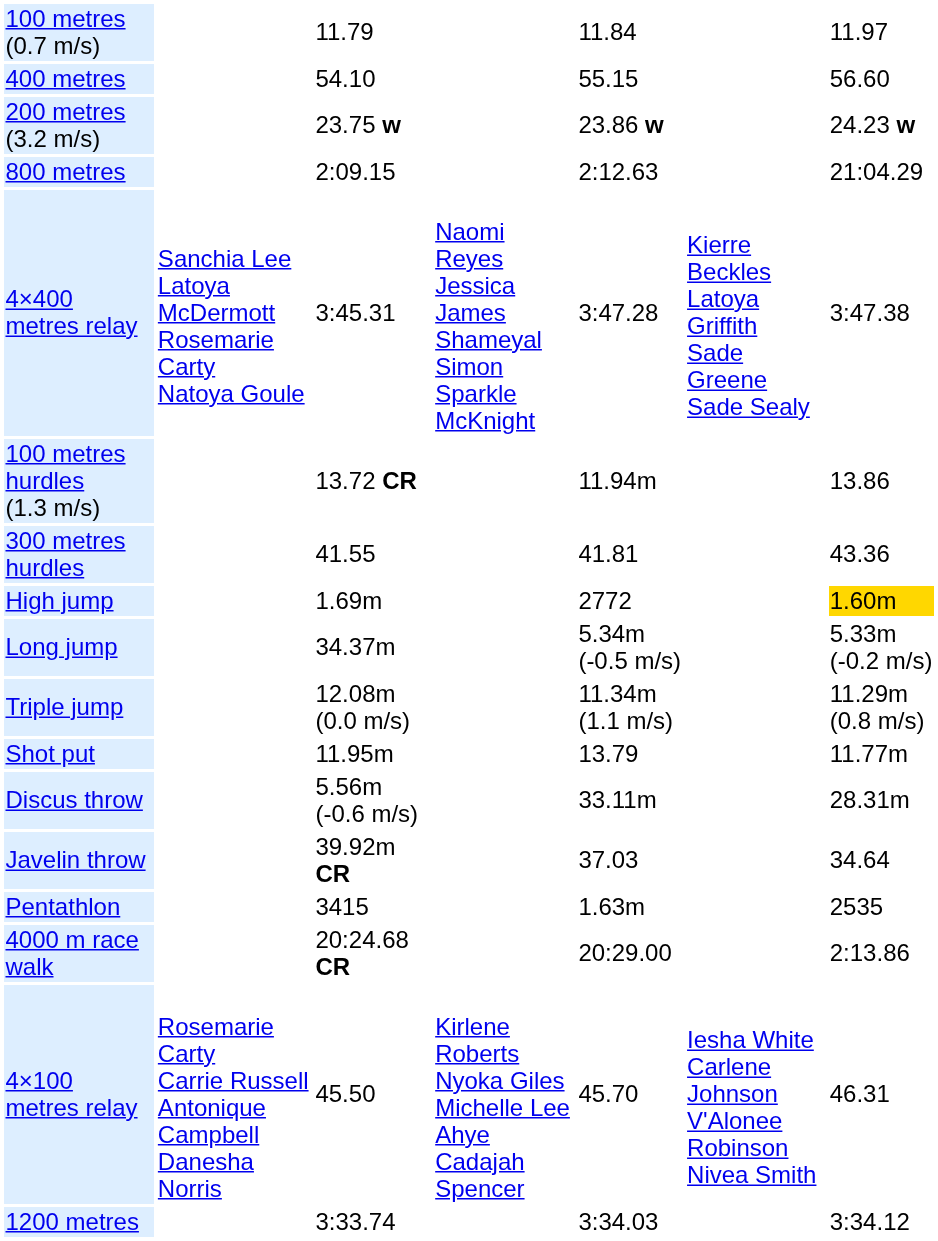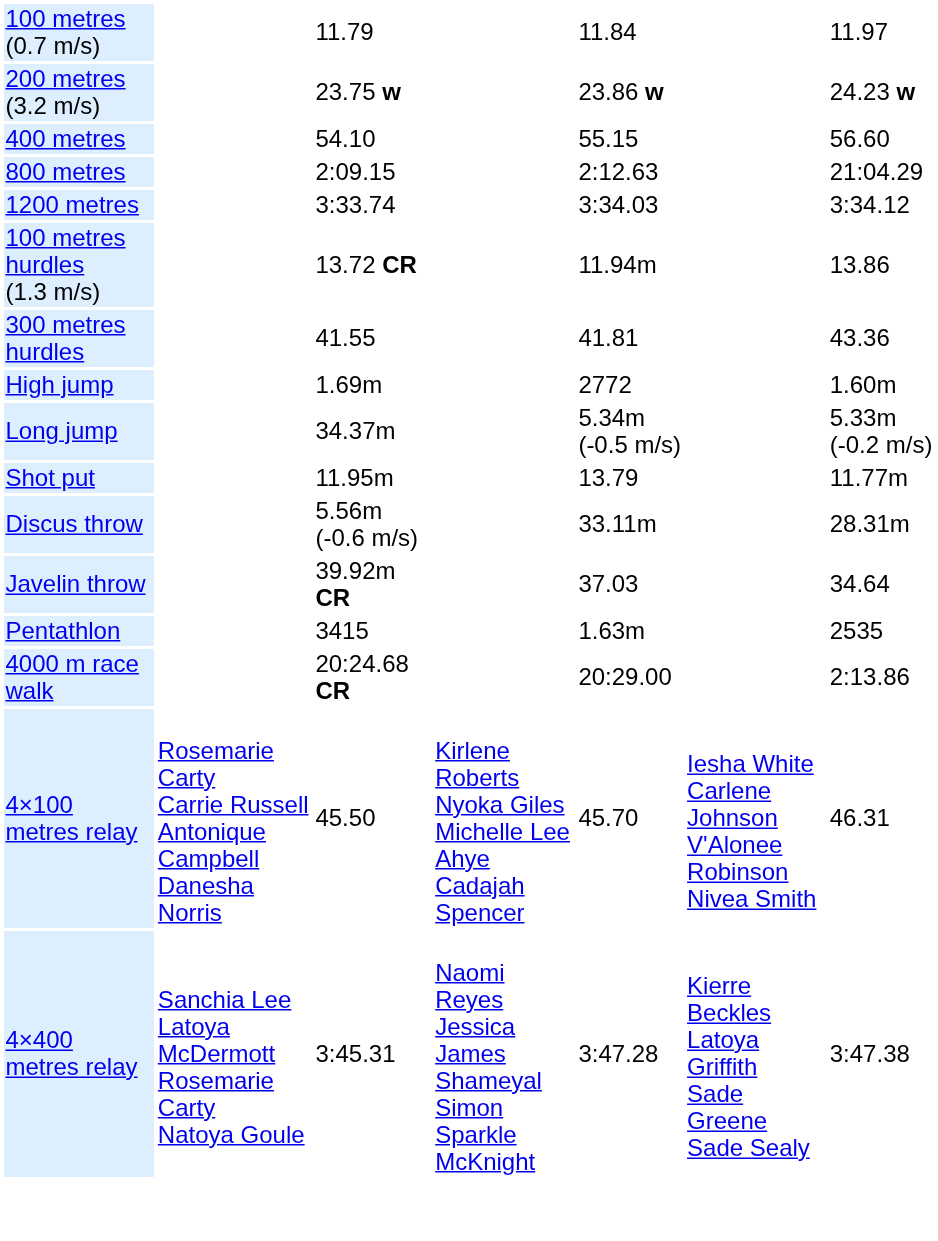 <table>
 <tr>
 <td bgcolor = DDEEFF><a href='#'>100 metres</a> <br> (0.7 m/s)</td>
 <td></td>
 <td>11.79</td>
 <td></td>
 <td>11.84</td>
 <td></td>
 <td>11.97</td>
 </tr>
 <tr>
+<td bgcolor = DDEEFF><a href='#'>200 metres</a> <br> (3.2 m/s)</td>
+<td></td>
+<td>23.75 <strong>w</strong></td>
+<td></td>
+<td>23.86 <strong>w</strong></td>
+<td></td>
+<td>24.23 <strong>w</strong></td>
+</tr>
+<tr>
 <td bgcolor = DDEEFF><a href='#'>400 metres</a></td>
 <td></td>
 <td>54.10</td>
 <td></td>
 <td>55.15</td>
 <td></td>
 <td>56.60</td>
-</tr>
-<tr>
-<td bgcolor = DDEEFF><a href='#'>200 metres</a> <br> (3.2 m/s)</td>
-<td></td>
-<td>23.75 <strong>w</strong></td>
-<td></td>
-<td>23.86 <strong>w</strong></td>
-<td></td>
-<td>24.23 <strong>w</strong></td>
 </tr>
 <tr>
 <td bgcolor = DDEEFF><a href='#'>800 metres</a></td>
 <td></td>
 <td>2:09.15</td>
 <td></td>
 <td>2:12.63</td>
 <td></td>
 <td>21:04.29</td>
 </tr>
 <tr>
-<td bgcolor = DDEEFF><a href='#'>4×400 metres relay</a></td>
-<td> <br><a href='#'>Sanchia Lee</a>  <br><a href='#'>Latoya McDermott</a> <br><a href='#'>Rosemarie Carty</a> <br><a href='#'>Natoya Goule</a></td>
-<td>3:45.31</td>
-<td> <br><a href='#'>Naomi Reyes</a>  <br><a href='#'>Jessica James</a> <br><a href='#'>Shameyal Simon</a> <br><a href='#'>Sparkle McKnight</a></td>
-<td>3:47.28</td>
-<td> <br><a href='#'>Kierre Beckles</a>  <br><a href='#'>Latoya Griffith</a> <br><a href='#'>Sade Greene</a> <br><a href='#'>Sade Sealy</a></td>
-<td>3:47.38</td>
+<td bgcolor = DDEEFF><a href='#'>1200 metres</a></td>
+<td></td>
+<td>3:33.74</td>
+<td></td>
+<td>3:34.03</td>
+<td></td>
+<td>3:34.12</td>
 </tr>
 <tr>
 <td bgcolor = DDEEFF><a href='#'>100 metres hurdles</a> <br> (1.3 m/s)</td>
 <td></td>
 <td>13.72 <strong>CR</strong></td>
 <td></td>
 <td>11.94m</td>
 <td></td>
 <td>13.86</td>
 </tr>
 <tr>
 <td bgcolor = DDEEFF><a href='#'>300 metres hurdles</a></td>
 <td></td>
 <td>41.55</td>
 <td></td>
 <td>41.81</td>
 <td></td>
 <td>43.36</td>
 </tr>
 <tr>
 <td bgcolor = DDEEFF><a href='#'>High jump</a></td>
 <td></td>
 <td>1.69m</td>
 <td></td>
 <td>2772</td>
 <td></td>
-<td style="background: gold;">1.60m</td>
+<td>1.60m</td>
 </tr>
 <tr>
 <td bgcolor = DDEEFF><a href='#'>Long jump</a></td>
 <td></td>
 <td>34.37m</td>
 <td></td>
 <td>5.34m <br> (-0.5 m/s)</td>
 <td></td>
 <td>5.33m <br> (-0.2 m/s)</td>
-</tr>
-<tr>
-<td bgcolor = DDEEFF><a href='#'>Triple jump</a></td>
-<td></td>
-<td>12.08m <br> (0.0 m/s)</td>
-<td></td>
-<td>11.34m <br> (1.1 m/s)</td>
-<td></td>
-<td>11.29m <br> (0.8 m/s)</td>
 </tr>
 <tr>
 <td bgcolor = DDEEFF><a href='#'>Shot put</a></td>
 <td></td>
 <td>11.95m</td>
 <td></td>
 <td>13.79</td>
 <td></td>
 <td>11.77m</td>
 </tr>
 <tr>
 <td bgcolor = DDEEFF><a href='#'>Discus throw</a></td>
 <td></td>
 <td>5.56m <br> (-0.6 m/s)</td>
 <td></td>
 <td>33.11m</td>
 <td></td>
 <td>28.31m</td>
 </tr>
 <tr>
 <td bgcolor = DDEEFF><a href='#'>Javelin throw</a></td>
 <td></td>
 <td>39.92m <strong>CR</strong></td>
 <td></td>
 <td>37.03</td>
 <td></td>
 <td>34.64</td>
 </tr>
 <tr>
 <td bgcolor = DDEEFF><a href='#'>Pentathlon</a></td>
 <td></td>
 <td>3415</td>
 <td></td>
 <td>1.63m</td>
 <td></td>
 <td>2535</td>
 </tr>
 <tr>
 <td bgcolor = DDEEFF><a href='#'>4000 m race walk</a></td>
 <td></td>
 <td>20:24.68 <strong>CR</strong></td>
 <td></td>
 <td>20:29.00</td>
 <td></td>
 <td>2:13.86</td>
 </tr>
 <tr>
 <td bgcolor = DDEEFF><a href='#'>4×100 metres relay</a></td>
 <td> <br><a href='#'>Rosemarie Carty</a>  <br><a href='#'>Carrie Russell</a> <br><a href='#'>Antonique Campbell</a> <br><a href='#'>Danesha Norris</a></td>
 <td>45.50</td>
 <td> <br><a href='#'>Kirlene Roberts</a>  <br><a href='#'>Nyoka Giles</a> <br><a href='#'>Michelle Lee Ahye</a> <br><a href='#'>Cadajah Spencer</a></td>
 <td>45.70</td>
 <td> <br><a href='#'>Iesha White</a>  <br><a href='#'>Carlene Johnson</a> <br><a href='#'>V'Alonee Robinson</a> <br><a href='#'>Nivea Smith</a></td>
 <td>46.31</td>
 </tr>
 <tr>
-<td bgcolor = DDEEFF><a href='#'>1200 metres</a></td>
-<td></td>
-<td>3:33.74</td>
-<td></td>
-<td>3:34.03</td>
-<td></td>
-<td>3:34.12</td>
+<td bgcolor = DDEEFF><a href='#'>4×400 metres relay</a></td>
+<td> <br><a href='#'>Sanchia Lee</a>  <br><a href='#'>Latoya McDermott</a> <br><a href='#'>Rosemarie Carty</a> <br><a href='#'>Natoya Goule</a></td>
+<td>3:45.31</td>
+<td> <br><a href='#'>Naomi Reyes</a>  <br><a href='#'>Jessica James</a> <br><a href='#'>Shameyal Simon</a> <br><a href='#'>Sparkle McKnight</a></td>
+<td>3:47.28</td>
+<td> <br><a href='#'>Kierre Beckles</a>  <br><a href='#'>Latoya Griffith</a> <br><a href='#'>Sade Greene</a> <br><a href='#'>Sade Sealy</a></td>
+<td>3:47.38</td>
 </tr>
 </table>
